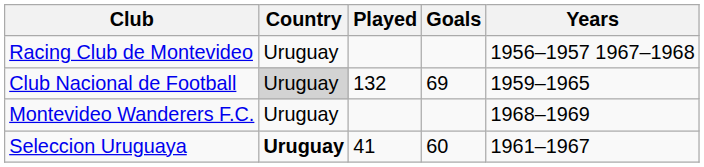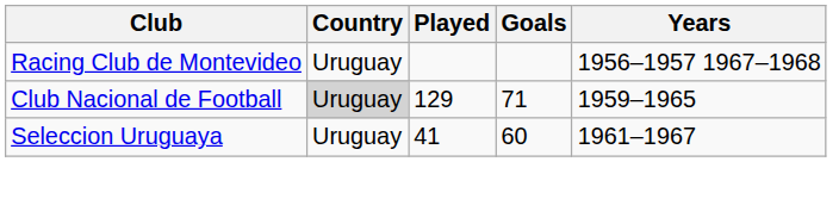 <table class="wikitable">
 <tr>
 <th>Club</th>
 <th>Country</th>
 <th>Played</th>
 <th>Goals</th>
 <th>Years</th>
 </tr>
 <tr>
 <td><a href='#'>Racing Club de Montevideo</a></td>
 <td>Uruguay</td>
 <td></td>
 <td></td>
 <td>1956–1957 1967–1968</td>
 </tr>
 <tr>
 <td><a href='#'>Club Nacional de Football</a></td>
 <td style="background: lightgrey;">Uruguay</td>
-<td>132</td>
-<td>69</td>
+<td>129</td>
+<td>71</td>
 <td>1959–1965</td>
 </tr>
 <tr>
-<td><a href='#'>Montevideo Wanderers F.C.</a></td>
+<td><a href='#'>Seleccion Uruguaya</a></td>
 <td>Uruguay</td>
-<td></td>
-<td></td>
-<td>1968–1969</td>
-</tr>
-<tr>
-<td><a href='#'>Seleccion Uruguaya</a></td>
-<td><strong>Uruguay</strong></td>
 <td>41</td>
 <td>60</td>
 <td>1961–1967</td>
 </tr>
 </table>
